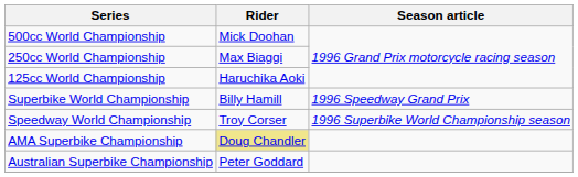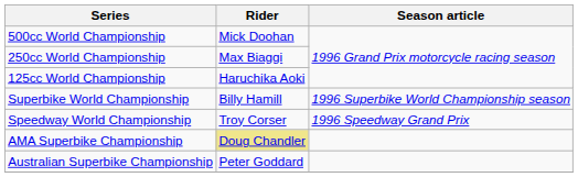 <table class="wikitable" style="font-size: 87%;">
 <tr>
 <th>Series</th>
 <th>Rider</th>
 <th>Season article</th>
 </tr>
 <tr>
 <td><a href='#'>500cc World Championship</a></td>
 <td> <a href='#'>Mick Doohan</a></td>
 <td rowspan=3><em><a href='#'>1996 Grand Prix motorcycle racing season</a></em></td>
 </tr>
 <tr>
 <td><a href='#'>250cc World Championship</a></td>
 <td> <a href='#'>Max Biaggi</a></td>
 </tr>
 <tr>
 <td><a href='#'>125cc World Championship</a></td>
 <td> <a href='#'>Haruchika Aoki</a></td>
 </tr>
 <tr>
 <td><a href='#'>Superbike World Championship</a></td>
 <td> <a href='#'>Billy Hamill</a></td>
-<td><em><a href='#'>1996 Speedway Grand Prix</a></em></td>
+<td><em><a href='#'>1996 Superbike World Championship season</a></em></td>
 </tr>
 <tr>
 <td><a href='#'>Speedway World Championship</a></td>
 <td> <a href='#'>Troy Corser</a></td>
-<td><em><a href='#'>1996 Superbike World Championship season</a></em></td>
+<td><em><a href='#'>1996 Speedway Grand Prix</a></em></td>
 </tr>
 <tr>
 <td><a href='#'>AMA Superbike Championship</a></td>
 <td style="background: khaki;"> <a href='#'>Doug Chandler</a></td>
 <td></td>
 </tr>
 <tr>
 <td><a href='#'>Australian Superbike Championship</a></td>
 <td> <a href='#'>Peter Goddard</a></td>
 <td></td>
 </tr>
 <tr>
 </tr>
 </table>
